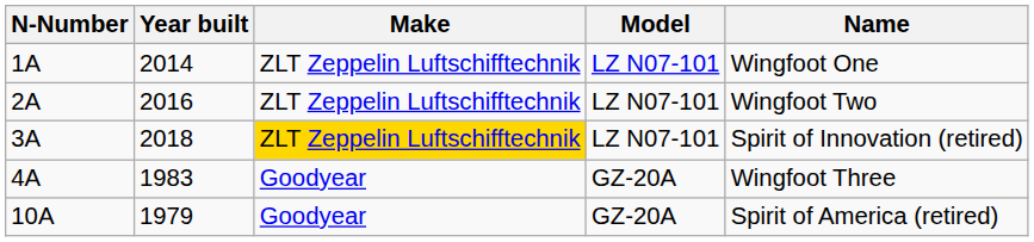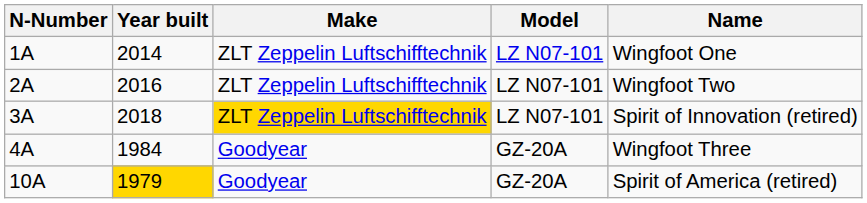 <table class="sortable wikitable">
 <tr>
 <th>N-Number</th>
 <th>Year built</th>
 <th>Make</th>
 <th>Model</th>
 <th>Name</th>
 </tr>
 <tr>
 <td>1A</td>
 <td>2014</td>
 <td>ZLT <a href='#'>Zeppelin Luftschifftechnik</a></td>
 <td><a href='#'>LZ N07-101</a></td>
 <td>Wingfoot One</td>
 </tr>
 <tr>
 <td>2A</td>
 <td>2016</td>
 <td>ZLT <a href='#'>Zeppelin Luftschifftechnik</a></td>
 <td>LZ N07-101</td>
 <td>Wingfoot Two</td>
 </tr>
 <tr>
 <td>3A</td>
 <td>2018</td>
 <td style="background: gold;">ZLT <a href='#'>Zeppelin Luftschifftechnik</a></td>
 <td>LZ N07-101</td>
 <td>Spirit of Innovation (retired)</td>
 </tr>
 <tr>
 <td>4A</td>
-<td>1983</td>
+<td>1984</td>
 <td><a href='#'>Goodyear</a></td>
 <td>GZ-20A</td>
 <td>Wingfoot Three</td>
 </tr>
 <tr>
 <td>10A</td>
-<td>1979</td>
+<td style="background: gold;">1979</td>
 <td><a href='#'>Goodyear</a></td>
 <td>GZ-20A</td>
 <td>Spirit of America (retired)</td>
 </tr>
 </table>
